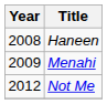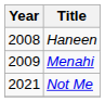 <table class="wikitable sortable">
 <tr>
 <th>Year</th>
 <th>Title</th>
 </tr>
 <tr>
 <td>2008</td>
 <td><em>Haneen</em></td>
 </tr>
 <tr>
 <td>2009</td>
 <td><em><a href='#'>Menahi</a></em></td>
 </tr>
 <tr>
-<td>2012</td>
+<td>2021</td>
 <td><em><a href='#'>Not Me</a></em></td>
 </tr>
 <tr>
 </tr>
 </table>
